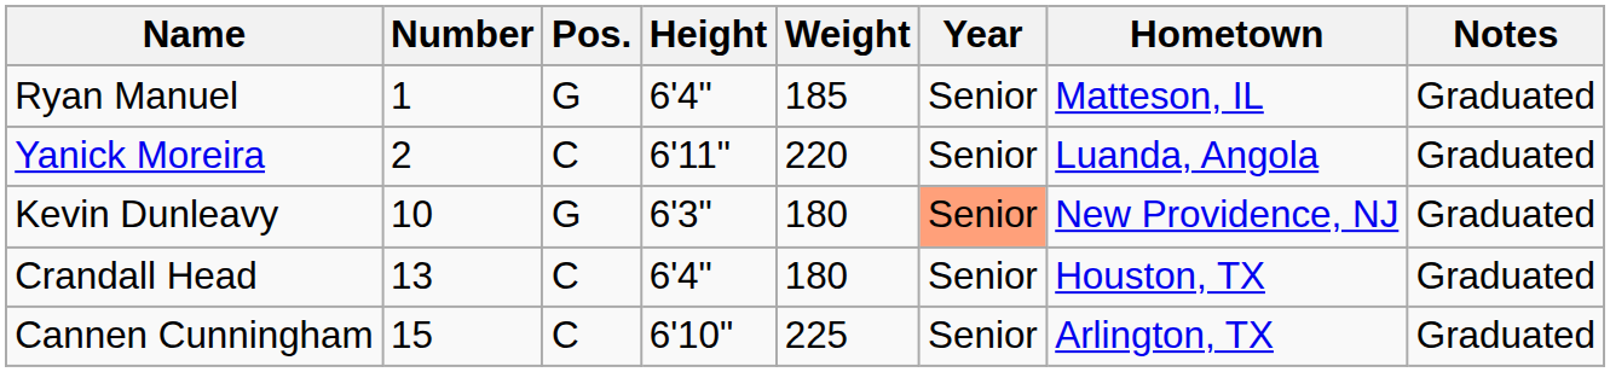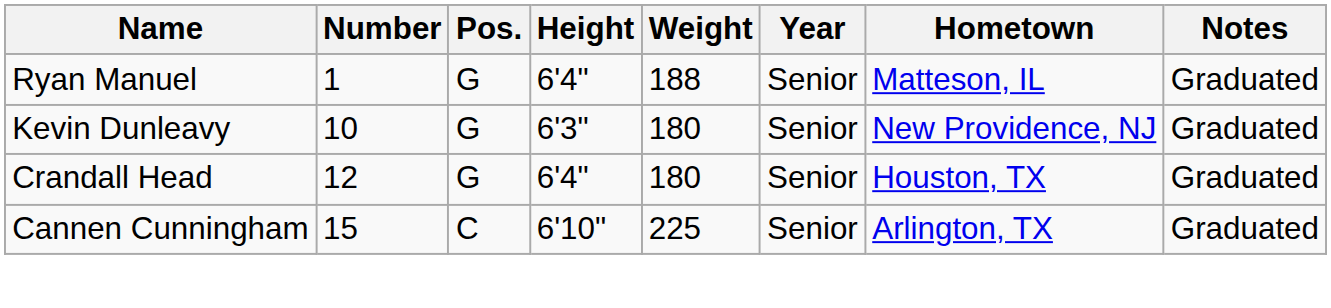 <table class="wikitable sortable" border="1">
 <tr>
 <th>Name</th>
 <th>Number</th>
 <th>Pos.</th>
 <th>Height</th>
 <th>Weight</th>
 <th>Year</th>
 <th>Hometown</th>
 <th class="unsortable">Notes</th>
 </tr>
 <tr>
 <td>Ryan Manuel</td>
 <td>1</td>
 <td>G</td>
 <td>6'4"</td>
-<td>185</td>
+<td>188</td>
 <td>Senior</td>
 <td><a href='#'>Matteson, IL</a></td>
-<td>Graduated</td>
-</tr>
-<tr>
-<td><a href='#'>Yanick Moreira</a></td>
-<td>2</td>
-<td>C</td>
-<td>6'11"</td>
-<td>220</td>
-<td>Senior</td>
-<td><a href='#'>Luanda, Angola</a></td>
 <td>Graduated</td>
 </tr>
 <tr>
 <td>Kevin Dunleavy</td>
 <td>10</td>
 <td>G</td>
 <td>6'3"</td>
 <td>180</td>
-<td style="background: lightsalmon;">Senior</td>
+<td>Senior</td>
 <td><a href='#'>New Providence, NJ</a></td>
 <td>Graduated</td>
 </tr>
 <tr>
 <td>Crandall Head</td>
-<td>13</td>
-<td>C</td>
+<td>12</td>
+<td>G</td>
 <td>6'4"</td>
 <td>180</td>
 <td>Senior</td>
 <td><a href='#'>Houston, TX</a></td>
 <td>Graduated</td>
 </tr>
 <tr>
 <td>Cannen Cunningham</td>
 <td>15</td>
 <td>C</td>
 <td>6'10"</td>
 <td>225</td>
 <td>Senior</td>
 <td><a href='#'>Arlington, TX</a></td>
 <td>Graduated</td>
 </tr>
 </table>
